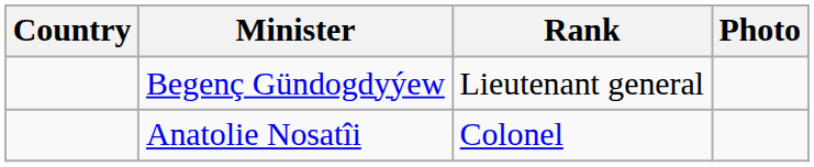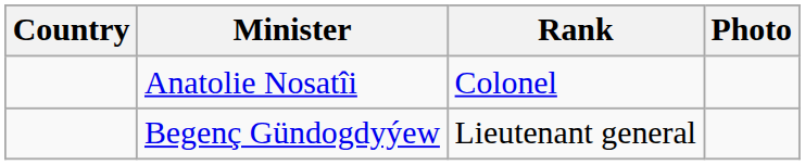 <table class="wikitable">
 <tr>
 <th>Country</th>
 <th>Minister</th>
 <th>Rank</th>
 <th>Photo</th>
 </tr>
 <tr>
 <td></td>
+<td><a href='#'>Anatolie Nosatîi</a></td>
+<td><a href='#'>Colonel</a></td>
+<td></td>
+</tr>
+<tr>
+<td></td>
 <td><a href='#'>Begenç Gündogdyýew</a></td>
 <td>Lieutenant general</td>
 <td></td>
 </tr>
-<tr>
-<td></td>
-<td><a href='#'>Anatolie Nosatîi</a></td>
-<td><a href='#'>Colonel</a></td>
-<td></td>
-</tr>
 </table>
